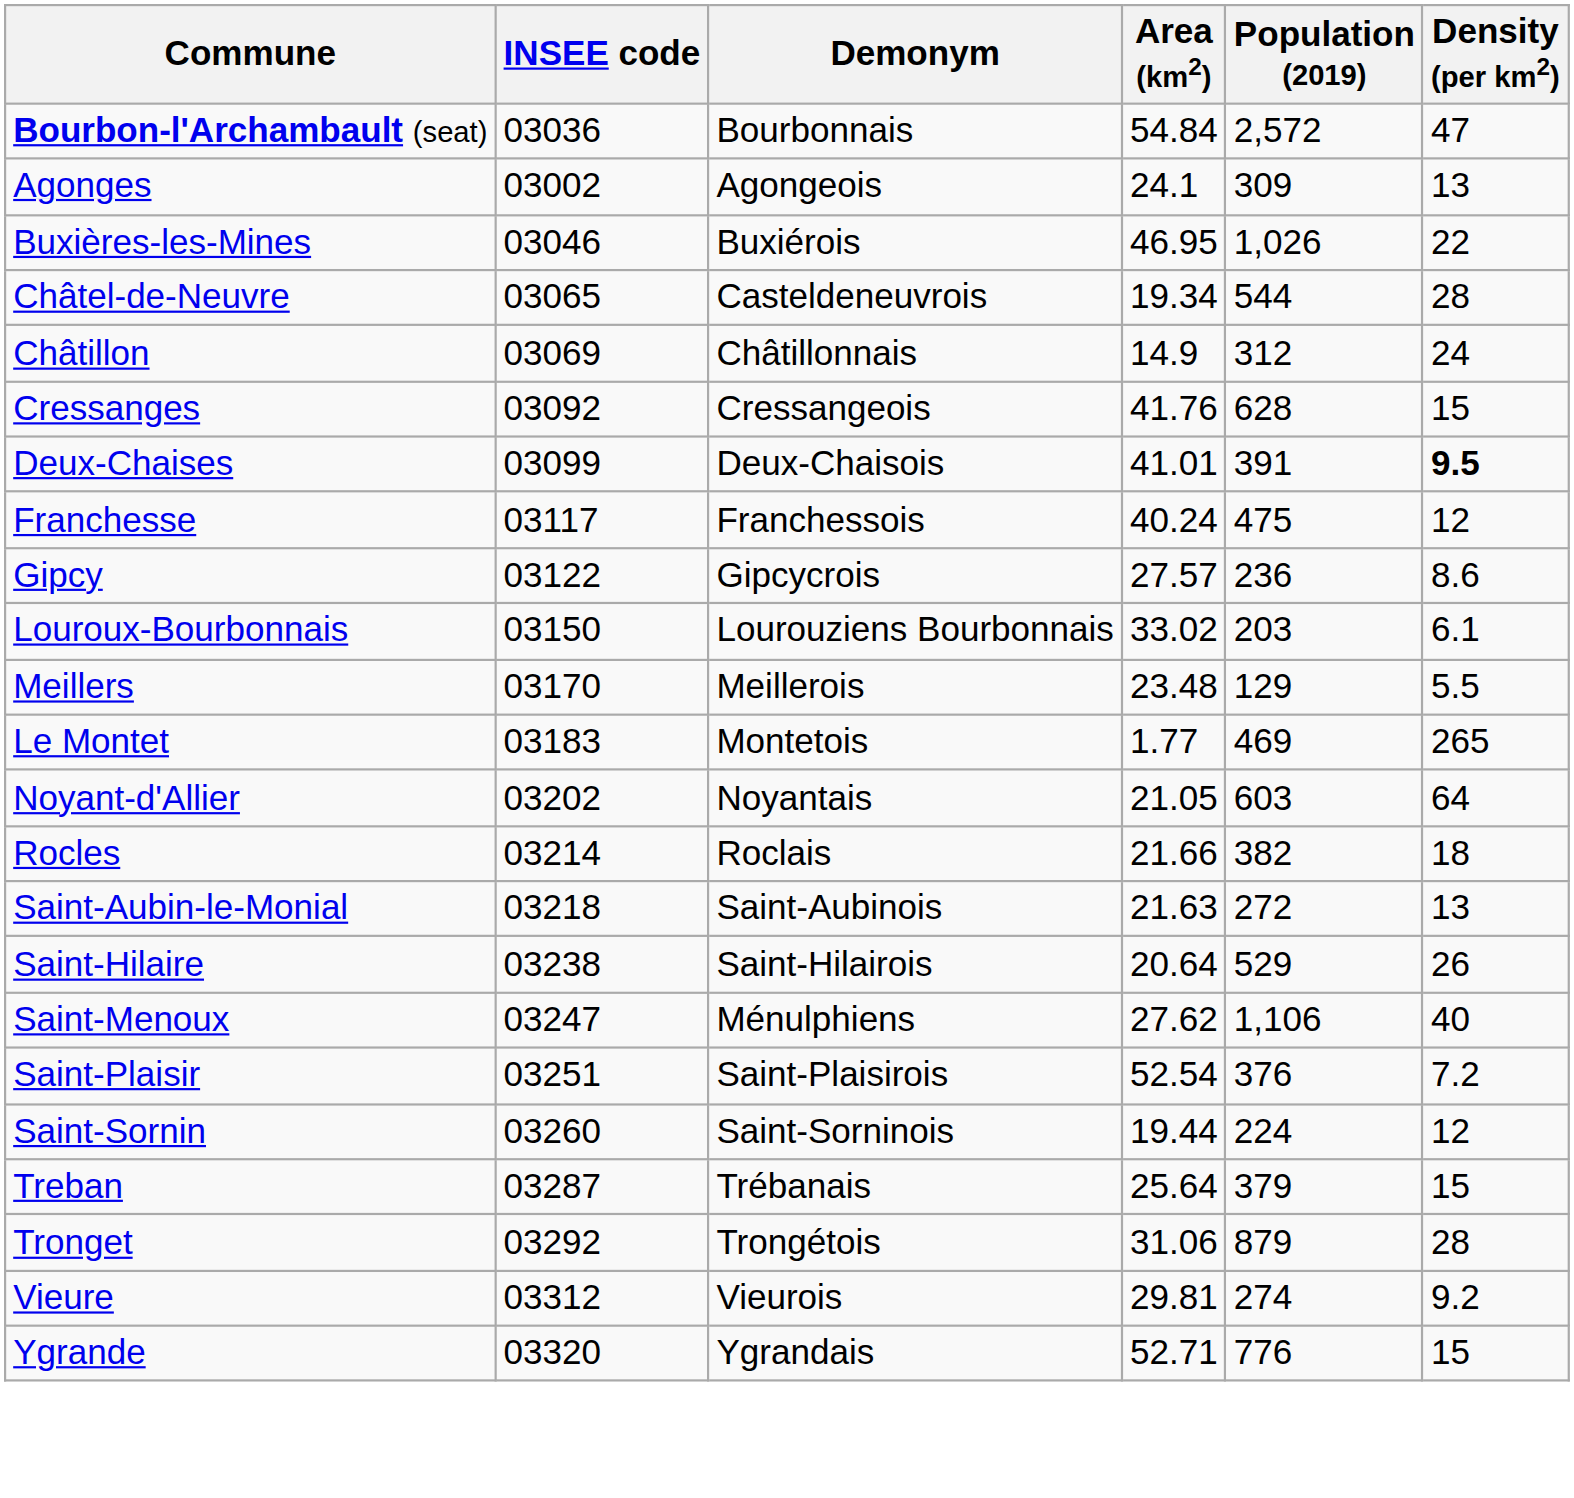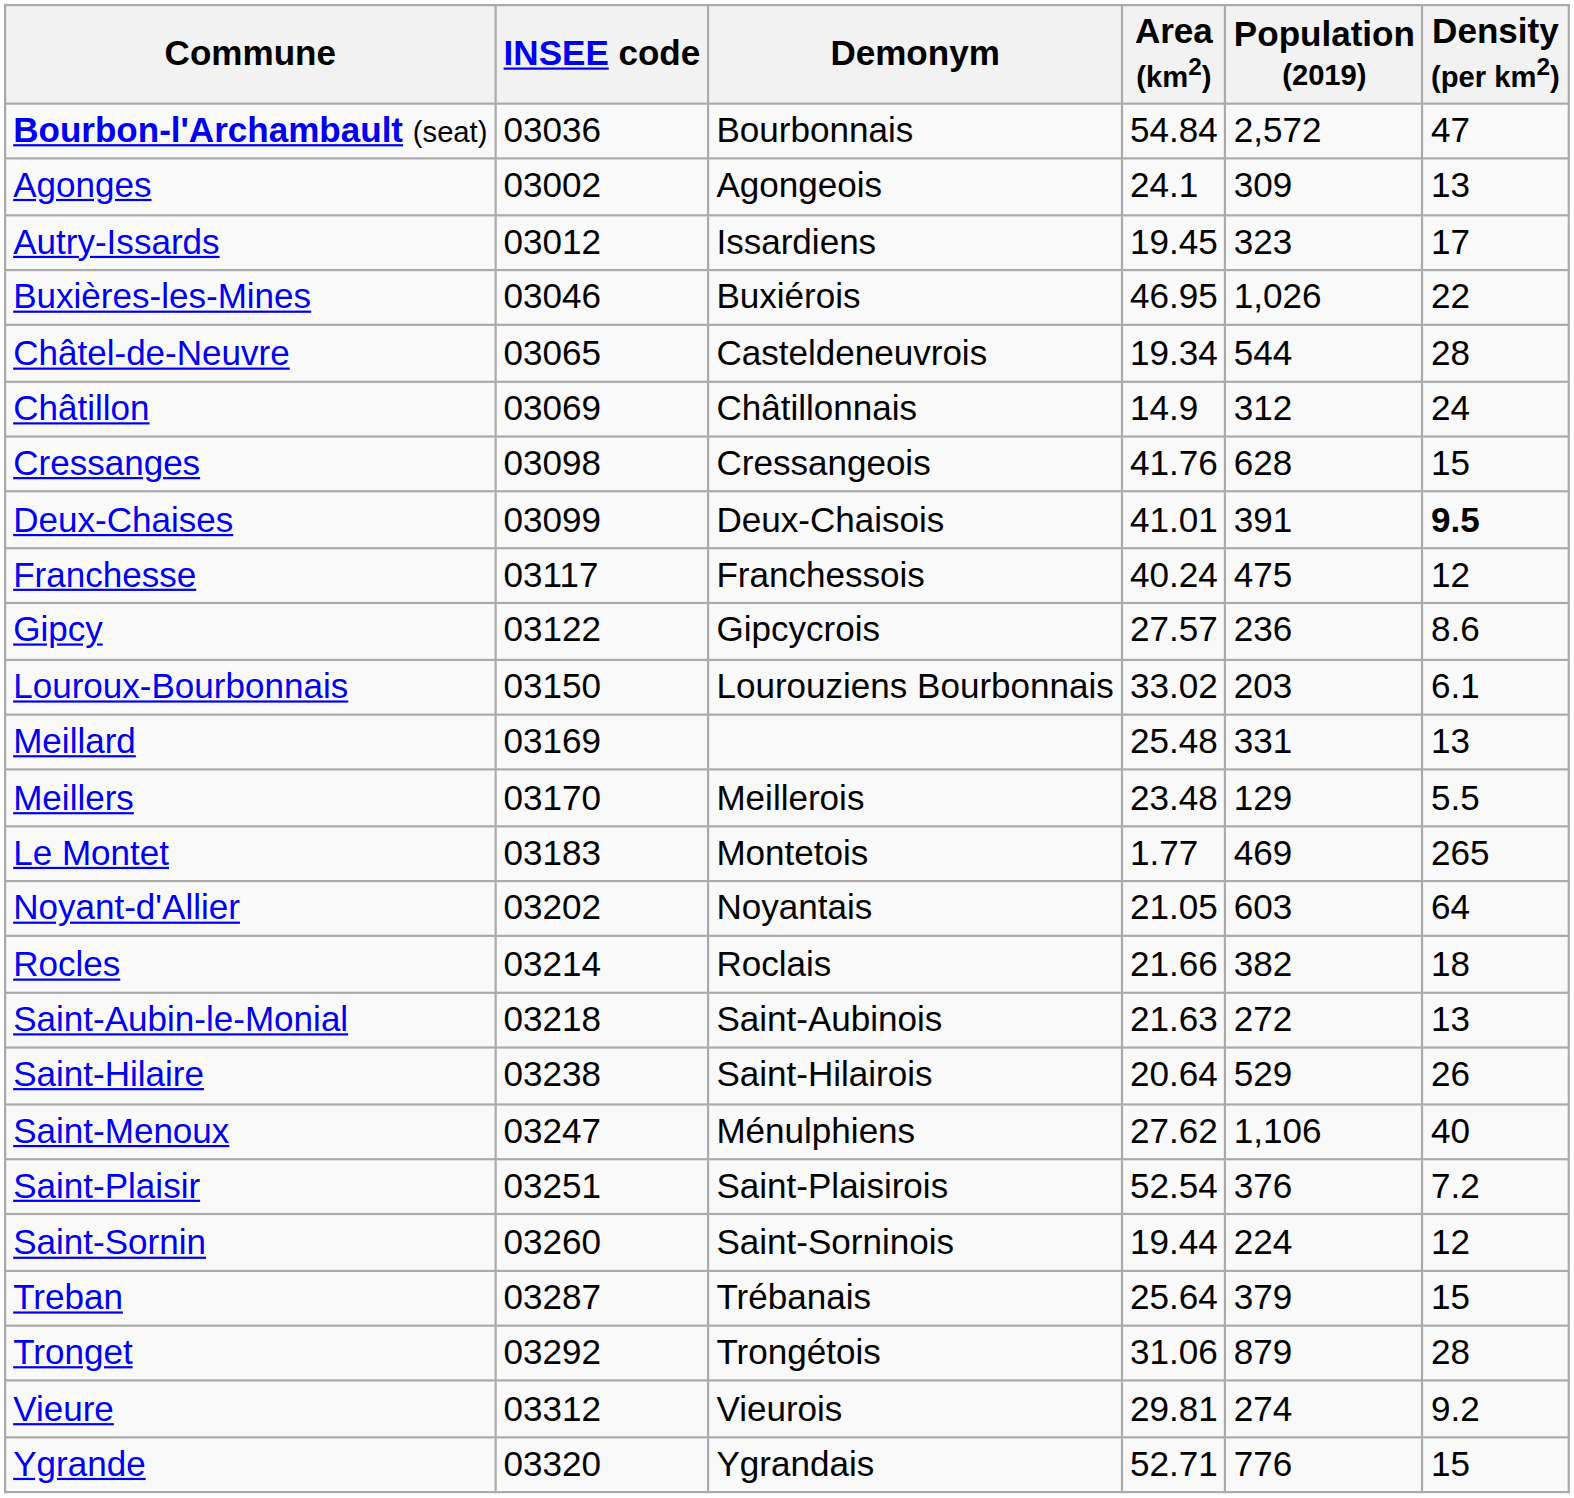 <table class="wikitable">
 <tr>
 <th>Commune</th>
 <th><a href='#'>INSEE</a> code</th>
 <th>Demonym</th>
 <th>Area<br><small>(km<sup>2</sup>)</small></th>
 <th>Population<br><small>(2019)</small></th>
 <th>Density<br><small>(per km<sup>2</sup>)</small></th>
 </tr>
 <tr>
 <td><strong><a href='#'>Bourbon-l'Archambault</a></strong> <small>(seat)</small></td>
 <td>03036</td>
 <td>Bourbonnais</td>
 <td>54.84</td>
 <td>2,572</td>
 <td>47</td>
 </tr>
 <tr>
 <td><a href='#'>Agonges</a></td>
 <td>03002</td>
 <td>Agongeois</td>
 <td>24.1</td>
 <td>309</td>
 <td>13</td>
+</tr>
+<tr>
+<td><a href='#'>Autry-Issards</a></td>
+<td>03012</td>
+<td>Issardiens</td>
+<td>19.45</td>
+<td>323</td>
+<td>17</td>
 </tr>
 <tr>
 <td><a href='#'>Buxières-les-Mines</a></td>
 <td>03046</td>
 <td>Buxiérois</td>
 <td>46.95</td>
 <td>1,026</td>
 <td>22</td>
 </tr>
 <tr>
 <td><a href='#'>Châtel-de-Neuvre</a></td>
 <td>03065</td>
 <td>Casteldeneuvrois</td>
 <td>19.34</td>
 <td>544</td>
 <td>28</td>
 </tr>
 <tr>
 <td><a href='#'>Châtillon</a></td>
 <td>03069</td>
 <td>Châtillonnais</td>
 <td>14.9</td>
 <td>312</td>
 <td>24</td>
 </tr>
 <tr>
 <td><a href='#'>Cressanges</a></td>
-<td>03092</td>
+<td>03098</td>
 <td>Cressangeois</td>
 <td>41.76</td>
 <td>628</td>
 <td>15</td>
 </tr>
 <tr>
 <td><a href='#'>Deux-Chaises</a></td>
 <td>03099</td>
 <td>Deux-Chaisois</td>
 <td>41.01</td>
 <td>391</td>
 <td><strong>9.5</strong></td>
 </tr>
 <tr>
 <td><a href='#'>Franchesse</a></td>
 <td>03117</td>
 <td>Franchessois</td>
 <td>40.24</td>
 <td>475</td>
 <td>12</td>
 </tr>
 <tr>
 <td><a href='#'>Gipcy</a></td>
 <td>03122</td>
 <td>Gipcycrois</td>
 <td>27.57</td>
 <td>236</td>
 <td>8.6</td>
 </tr>
 <tr>
 <td><a href='#'>Louroux-Bourbonnais</a></td>
 <td>03150</td>
 <td>Lourouziens Bourbonnais</td>
 <td>33.02</td>
 <td>203</td>
 <td>6.1</td>
+</tr>
+<tr>
+<td><a href='#'>Meillard</a></td>
+<td>03169</td>
+<td></td>
+<td>25.48</td>
+<td>331</td>
+<td>13</td>
 </tr>
 <tr>
 <td><a href='#'>Meillers</a></td>
 <td>03170</td>
 <td>Meillerois</td>
 <td>23.48</td>
 <td>129</td>
 <td>5.5</td>
 </tr>
 <tr>
 <td><a href='#'>Le Montet</a></td>
 <td>03183</td>
 <td>Montetois</td>
 <td>1.77</td>
 <td>469</td>
 <td>265</td>
 </tr>
 <tr>
 <td><a href='#'>Noyant-d'Allier</a></td>
 <td>03202</td>
 <td>Noyantais</td>
 <td>21.05</td>
 <td>603</td>
 <td>64</td>
 </tr>
 <tr>
 <td><a href='#'>Rocles</a></td>
 <td>03214</td>
 <td>Roclais</td>
 <td>21.66</td>
 <td>382</td>
 <td>18</td>
 </tr>
 <tr>
 <td><a href='#'>Saint-Aubin-le-Monial</a></td>
 <td>03218</td>
 <td>Saint-Aubinois</td>
 <td>21.63</td>
 <td>272</td>
 <td>13</td>
 </tr>
 <tr>
 <td><a href='#'>Saint-Hilaire</a></td>
 <td>03238</td>
 <td>Saint-Hilairois</td>
 <td>20.64</td>
 <td>529</td>
 <td>26</td>
 </tr>
 <tr>
 <td><a href='#'>Saint-Menoux</a></td>
 <td>03247</td>
 <td>Ménulphiens</td>
 <td>27.62</td>
 <td>1,106</td>
 <td>40</td>
 </tr>
 <tr>
 <td><a href='#'>Saint-Plaisir</a></td>
 <td>03251</td>
 <td>Saint-Plaisirois</td>
 <td>52.54</td>
 <td>376</td>
 <td>7.2</td>
 </tr>
 <tr>
 <td><a href='#'>Saint-Sornin</a></td>
 <td>03260</td>
 <td>Saint-Sorninois</td>
 <td>19.44</td>
 <td>224</td>
 <td>12</td>
 </tr>
 <tr>
 <td><a href='#'>Treban</a></td>
 <td>03287</td>
 <td>Trébanais</td>
 <td>25.64</td>
 <td>379</td>
 <td>15</td>
 </tr>
 <tr>
 <td><a href='#'>Tronget</a></td>
 <td>03292</td>
 <td>Trongétois</td>
 <td>31.06</td>
 <td>879</td>
 <td>28</td>
 </tr>
 <tr>
 <td><a href='#'>Vieure</a></td>
 <td>03312</td>
 <td>Vieurois</td>
 <td>29.81</td>
 <td>274</td>
 <td>9.2</td>
 </tr>
 <tr>
 <td><a href='#'>Ygrande</a></td>
 <td>03320</td>
 <td>Ygrandais</td>
 <td>52.71</td>
 <td>776</td>
 <td>15</td>
 </tr>
 </table>
